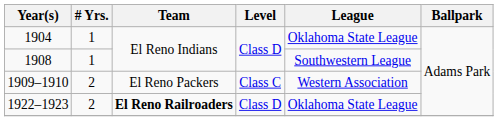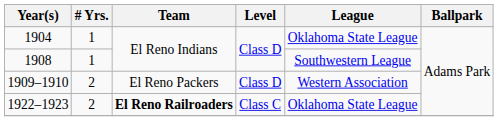 <table class="wikitable" style="text-align:center; font-size: 95%;">
 <tr>
 <th>Year(s)</th>
 <th># Yrs.</th>
 <th>Team</th>
 <th>Level</th>
 <th>League</th>
 <th>Ballpark</th>
 </tr>
 <tr>
 <td>1904</td>
 <td>1</td>
 <td rowspan=2>El Reno Indians</td>
 <td rowspan=2><a href='#'>Class D</a></td>
 <td><a href='#'>Oklahoma State League</a></td>
 <td rowspan=4>Adams Park</td>
 </tr>
 <tr>
 <td>1908</td>
 <td>1</td>
 <td><a href='#'>Southwestern League</a></td>
 </tr>
 <tr>
 <td>1909–1910</td>
 <td>2</td>
 <td>El Reno Packers</td>
-<td><a href='#'>Class C</a></td>
+<td><a href='#'>Class D</a></td>
 <td><a href='#'>Western Association</a></td>
 </tr>
 <tr>
 <td>1922–1923</td>
 <td>2</td>
 <td><strong>El Reno Railroaders</strong></td>
-<td><a href='#'>Class D</a></td>
+<td><a href='#'>Class C</a></td>
 <td><a href='#'>Oklahoma State League</a></td>
 </tr>
 <tr>
 </tr>
 </table>
